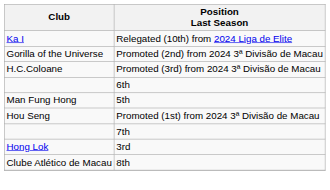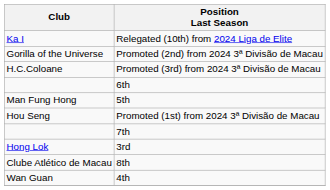 <table class="wikitable sortable">
 <tr>
 <th>Club</th>
 <th>Position<br>Last Season</th>
 </tr>
 <tr>
 <td><a href='#'>Ka I</a></td>
 <td>Relegated (10th) from <a href='#'>2024 Liga de Elite</a></td>
 </tr>
 <tr>
 <td>Gorilla of the Universe</td>
 <td>Promoted (2nd) from 2024 3ª Divisão de Macau</td>
 </tr>
 <tr>
 <td>H.C.Coloane</td>
 <td>Promoted (3rd) from 2024 3ª Divisão de Macau</td>
 </tr>
 <tr>
 <td></td>
 <td>6th</td>
 </tr>
 <tr>
 <td>Man Fung Hong</td>
 <td>5th</td>
 </tr>
 <tr>
 <td>Hou Seng</td>
 <td>Promoted (1st) from 2024 3ª Divisão de Macau</td>
 </tr>
 <tr>
 <td></td>
 <td>7th</td>
 </tr>
 <tr>
 <td><a href='#'>Hong Lok</a></td>
 <td>3rd</td>
 </tr>
 <tr>
 <td>Clube Atlético de Macau</td>
 <td>8th</td>
 </tr>
 <tr>
+<td>Wan Guan</td>
+<td>4th</td>
+</tr>
+<tr>
 </tr>
 </table>
